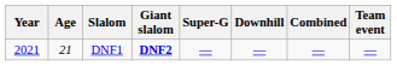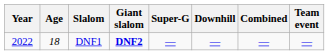 <table class=wikitable style="text-align:center">
 <tr>
 <th>  Year  </th>
 <th> Age </th>
 <th> Slalom </th>
 <th> Giant <br> slalom </th>
 <th>Super-G</th>
 <th>Downhill</th>
 <th>Combined</th>
 <th>Team<br> event </th>
 </tr>
 <tr>
-<td><a href='#'>2021</a></td>
-<td><em>21</em></td>
+<td><a href='#'>2022</a></td>
+<td><em>18</em></td>
 <td><a href='#'>DNF1</a></td>
 <td><strong><a href='#'>DNF2</a></strong></td>
 <td><a href='#'>—</a></td>
 <td><a href='#'>—</a></td>
 <td><a href='#'>—</a></td>
 <td><a href='#'>—</a></td>
 </tr>
 </table>
